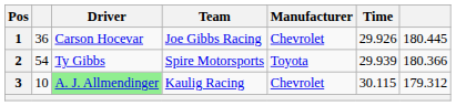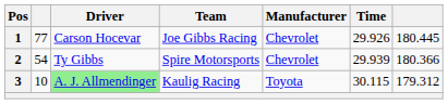 <table class="wikitable" style="font-size:95%">
 <tr>
 <th>Pos</th>
 <th></th>
 <th>Driver</th>
 <th>Team</th>
 <th>Manufacturer</th>
 <th>Time</th>
 <th></th>
 </tr>
 <tr>
 <th>1</th>
-<td>36</td>
+<td>77</td>
 <td><a href='#'>Carson Hocevar</a></td>
 <td><a href='#'>Joe Gibbs Racing</a></td>
 <td><a href='#'>Chevrolet</a></td>
 <td>29.926</td>
 <td>180.445</td>
 </tr>
 <tr>
 <th>2</th>
 <td>54</td>
 <td><a href='#'>Ty Gibbs</a></td>
 <td><a href='#'>Spire Motorsports</a></td>
-<td><a href='#'>Toyota</a></td>
+<td><a href='#'>Chevrolet</a></td>
 <td>29.939</td>
 <td>180.366</td>
 </tr>
 <tr>
 <th>3</th>
 <td>10</td>
 <td style="background: lightgreen;"><a href='#'>A. J. Allmendinger</a></td>
 <td><a href='#'>Kaulig Racing</a></td>
-<td><a href='#'>Chevrolet</a></td>
+<td><a href='#'>Toyota</a></td>
 <td>30.115</td>
 <td>179.312</td>
 </tr>
 <tr>
 <th colspan="7"></th>
 </tr>
 </table>
